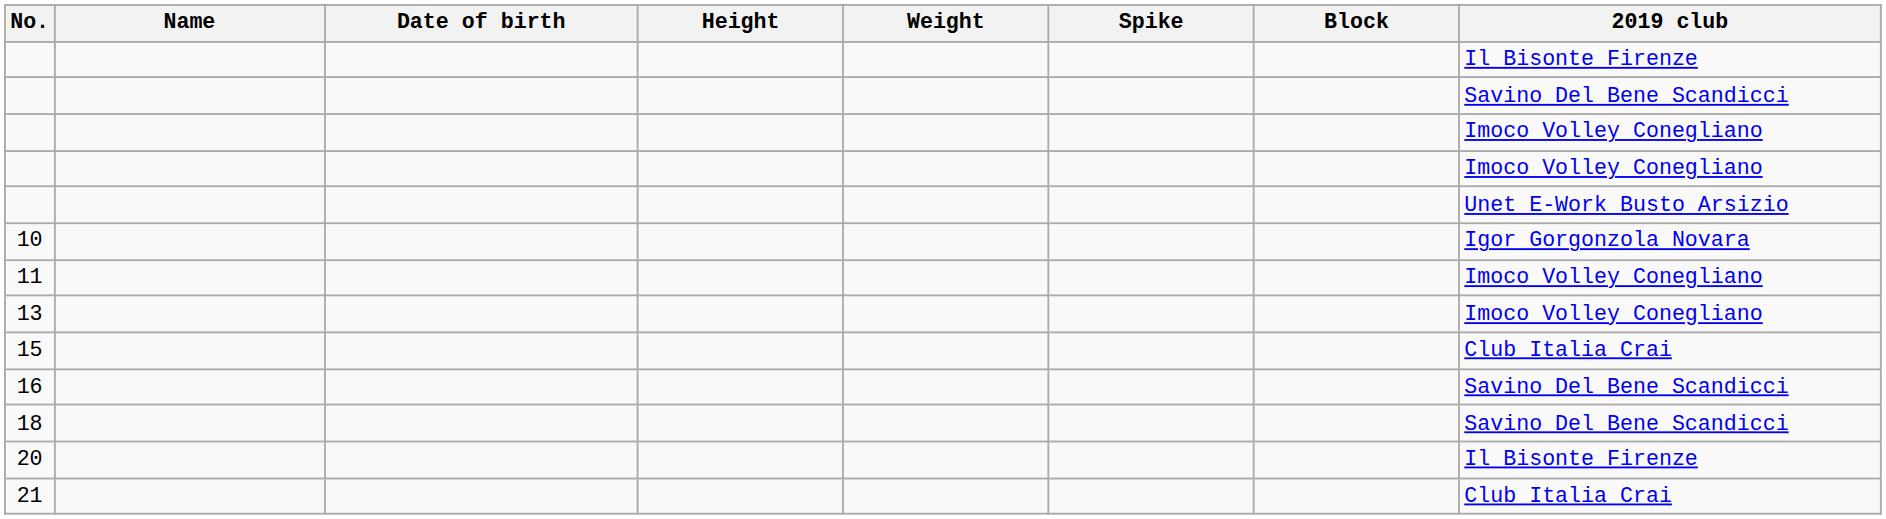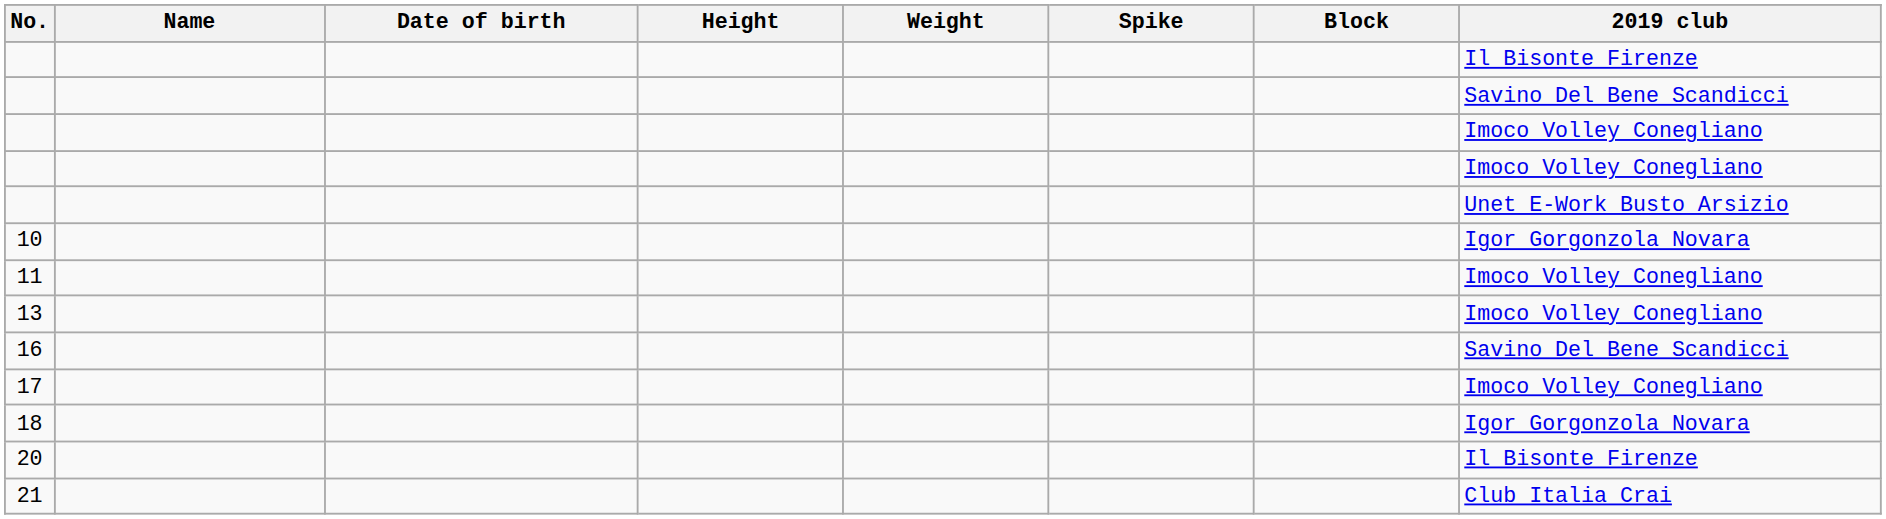 <table class="wikitable sortable" style="font-size:90%; text-align:center;">
 <tr>
 <th>No.</th>
 <th style="width:12em">Name</th>
 <th style="width:14em">Date of birth</th>
 <th style="width:9em">Height</th>
 <th style="width:9em">Weight</th>
 <th style="width:9em">Spike</th>
 <th style="width:9em">Block</th>
 <th style="width:19em">2019 club</th>
 </tr>
 <tr>
 <td></td>
 <td align=left></td>
 <td align=right></td>
 <td></td>
 <td></td>
 <td></td>
 <td></td>
 <td align=left> <a href='#'>Il Bisonte Firenze</a></td>
 </tr>
 <tr>
 <td></td>
 <td align=left></td>
 <td align=right></td>
 <td></td>
 <td></td>
 <td></td>
 <td></td>
 <td align=left> <a href='#'>Savino Del Bene Scandicci</a></td>
 </tr>
 <tr>
 <td></td>
 <td align=left></td>
 <td align=right></td>
 <td></td>
 <td></td>
 <td></td>
 <td></td>
 <td align=left> <a href='#'>Imoco Volley Conegliano</a></td>
 </tr>
 <tr>
 <td></td>
 <td align=left></td>
 <td align=right></td>
 <td></td>
 <td></td>
 <td></td>
 <td></td>
 <td align=left> <a href='#'>Imoco Volley Conegliano</a></td>
 </tr>
 <tr>
 <td></td>
 <td align=left></td>
 <td align=right></td>
 <td></td>
 <td></td>
 <td></td>
 <td></td>
 <td align=left> <a href='#'>Unet E-Work Busto Arsizio</a></td>
 </tr>
 <tr>
 <td>10</td>
 <td align=left></td>
 <td align=right></td>
 <td></td>
 <td></td>
 <td></td>
 <td></td>
 <td align=left> <a href='#'>Igor Gorgonzola Novara</a></td>
 </tr>
 <tr>
 <td>11</td>
 <td align=left></td>
 <td align=right></td>
 <td></td>
 <td></td>
 <td></td>
 <td></td>
 <td align=left> <a href='#'>Imoco Volley Conegliano</a></td>
 </tr>
 <tr>
 <td>13</td>
 <td align=left></td>
 <td align=right></td>
 <td></td>
 <td></td>
 <td></td>
 <td></td>
 <td align=left> <a href='#'>Imoco Volley Conegliano</a></td>
 </tr>
 <tr>
-<td>15</td>
-<td align=left></td>
-<td align=right></td>
-<td></td>
-<td></td>
-<td></td>
-<td></td>
-<td align=left> <a href='#'>Club Italia Crai</a></td>
-</tr>
-<tr>
 <td>16</td>
 <td align=left></td>
 <td align=right></td>
 <td></td>
 <td></td>
 <td></td>
 <td></td>
 <td align=left> <a href='#'>Savino Del Bene Scandicci</a></td>
 </tr>
 <tr>
+<td>17</td>
+<td align=left></td>
+<td align=right></td>
+<td></td>
+<td></td>
+<td></td>
+<td></td>
+<td align=left> <a href='#'>Imoco Volley Conegliano</a></td>
+</tr>
+<tr>
 <td>18</td>
 <td align=left></td>
 <td align=right></td>
 <td></td>
 <td></td>
 <td></td>
 <td></td>
-<td align=left> <a href='#'>Savino Del Bene Scandicci</a></td>
+<td align=left> <a href='#'>Igor Gorgonzola Novara</a></td>
 </tr>
 <tr>
 <td>20</td>
 <td align=left></td>
 <td align=right></td>
 <td></td>
 <td></td>
 <td></td>
 <td></td>
 <td align=left> <a href='#'>Il Bisonte Firenze</a></td>
 </tr>
 <tr>
 <td>21</td>
 <td align=left></td>
 <td align=right></td>
 <td></td>
 <td></td>
 <td></td>
 <td></td>
 <td align=left> <a href='#'>Club Italia Crai</a></td>
 </tr>
 </table>
